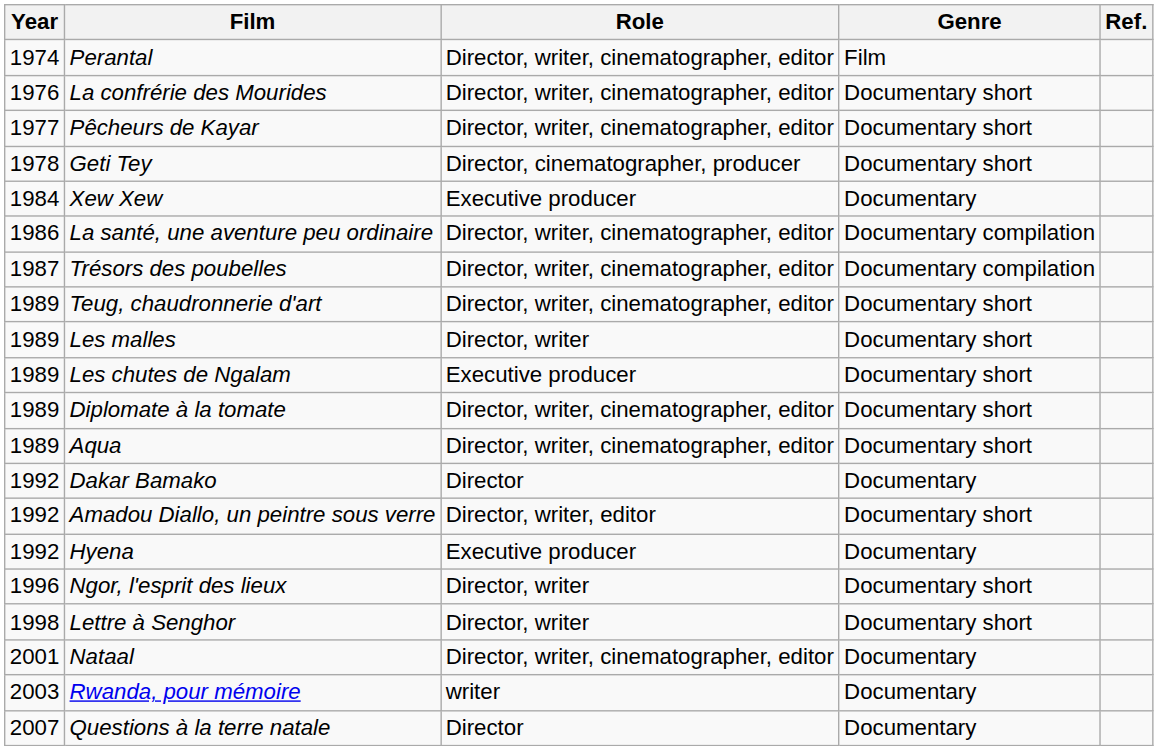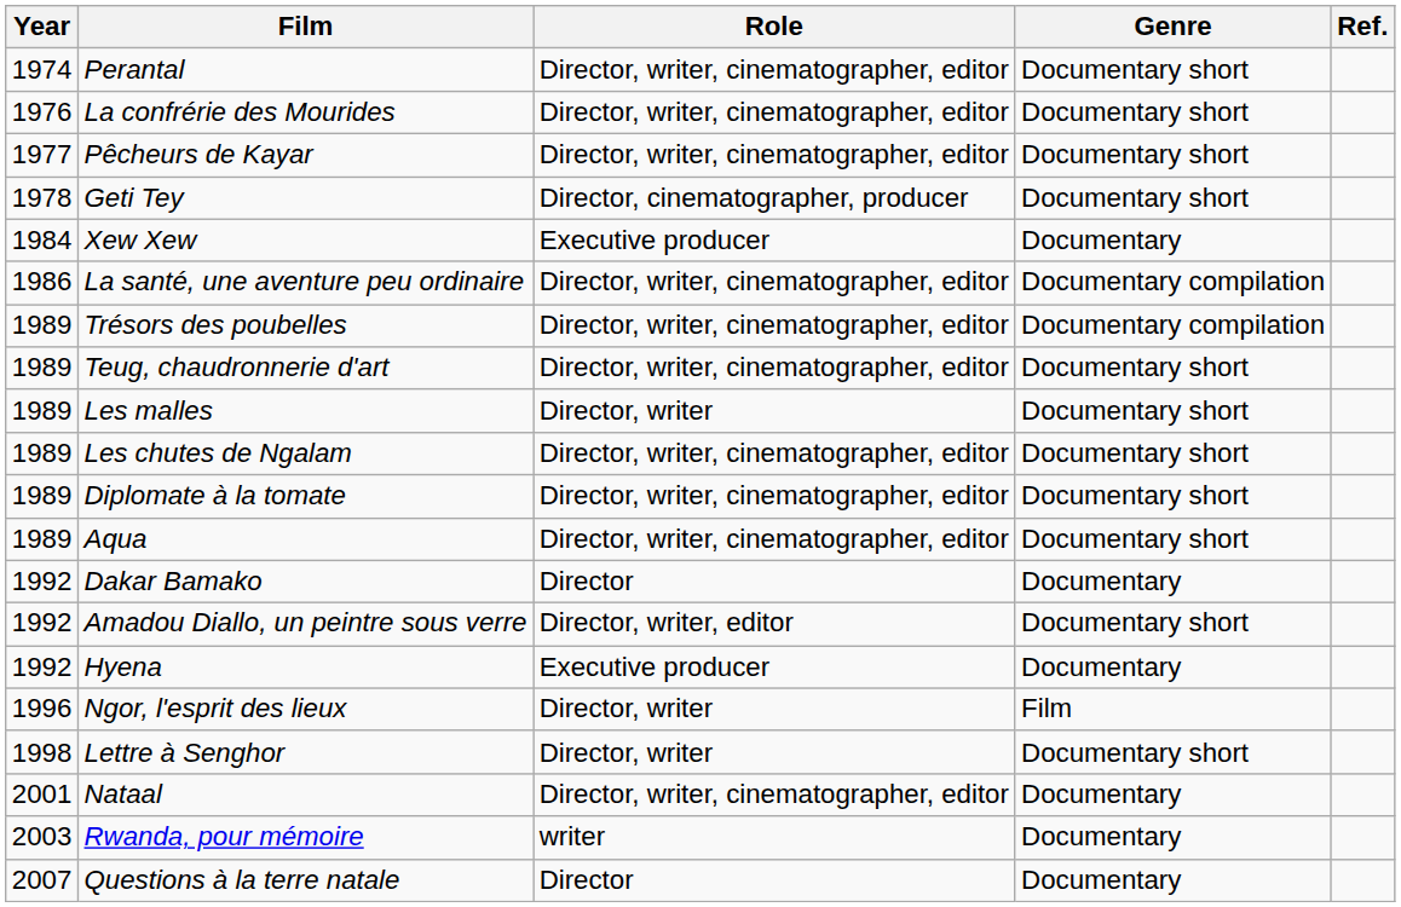 <table class="wikitable">
 <tr>
 <th>Year</th>
 <th>Film</th>
 <th>Role</th>
 <th>Genre</th>
 <th>Ref.</th>
 </tr>
 <tr>
 <td>1974</td>
 <td><em>Perantal</em></td>
 <td>Director, writer, cinematographer, editor</td>
-<td>Film</td>
+<td>Documentary short</td>
 <td></td>
 </tr>
 <tr>
 <td>1976</td>
 <td><em>La confrérie des Mourides</em></td>
 <td>Director, writer, cinematographer, editor</td>
 <td>Documentary short</td>
 <td></td>
 </tr>
 <tr>
 <td>1977</td>
 <td><em>Pêcheurs de Kayar</em></td>
 <td>Director, writer, cinematographer, editor</td>
 <td>Documentary short</td>
 <td></td>
 </tr>
 <tr>
 <td>1978</td>
 <td><em>Geti Tey</em></td>
 <td>Director, cinematographer, producer</td>
 <td>Documentary short</td>
 <td></td>
 </tr>
 <tr>
 <td>1984</td>
 <td><em>Xew Xew</em></td>
 <td>Executive producer</td>
 <td>Documentary</td>
 <td></td>
 </tr>
 <tr>
 <td>1986</td>
 <td><em>La santé, une aventure peu ordinaire</em></td>
 <td>Director, writer, cinematographer, editor</td>
 <td>Documentary compilation</td>
 <td></td>
 </tr>
 <tr>
-<td>1987</td>
+<td>1989</td>
 <td><em>Trésors des poubelles</em></td>
 <td>Director, writer, cinematographer, editor</td>
 <td>Documentary compilation</td>
 <td></td>
 </tr>
 <tr>
 <td>1989</td>
 <td><em>Teug, chaudronnerie d'art</em></td>
 <td>Director, writer, cinematographer, editor</td>
 <td>Documentary short</td>
 <td></td>
 </tr>
 <tr>
 <td>1989</td>
 <td><em>Les malles</em></td>
 <td>Director, writer</td>
 <td>Documentary short</td>
 <td></td>
 </tr>
 <tr>
 <td>1989</td>
 <td><em>Les chutes de Ngalam</em></td>
-<td>Executive producer</td>
+<td>Director, writer, cinematographer, editor</td>
 <td>Documentary short</td>
 <td></td>
 </tr>
 <tr>
 <td>1989</td>
 <td><em>Diplomate à la tomate</em></td>
 <td>Director, writer, cinematographer, editor</td>
 <td>Documentary short</td>
 <td></td>
 </tr>
 <tr>
 <td>1989</td>
 <td><em>Aqua</em></td>
 <td>Director, writer, cinematographer, editor</td>
 <td>Documentary short</td>
 <td></td>
 </tr>
 <tr>
 <td>1992</td>
 <td><em>Dakar Bamako</em></td>
 <td>Director</td>
 <td>Documentary</td>
 <td></td>
 </tr>
 <tr>
 <td>1992</td>
 <td><em>Amadou Diallo, un peintre sous verre</em></td>
 <td>Director, writer, editor</td>
 <td>Documentary short</td>
 <td></td>
 </tr>
 <tr>
 <td>1992</td>
 <td><em>Hyena</em></td>
 <td>Executive producer</td>
 <td>Documentary</td>
 <td></td>
 </tr>
 <tr>
 <td>1996</td>
 <td><em>Ngor, l'esprit des lieux</em></td>
 <td>Director, writer</td>
-<td>Documentary short</td>
+<td>Film</td>
 <td></td>
 </tr>
 <tr>
 <td>1998</td>
 <td><em>Lettre à Senghor</em></td>
 <td>Director, writer</td>
 <td>Documentary short</td>
 <td></td>
 </tr>
 <tr>
 <td>2001</td>
 <td><em>Nataal</em></td>
 <td>Director, writer, cinematographer, editor</td>
 <td>Documentary</td>
 <td></td>
 </tr>
 <tr>
 <td>2003</td>
 <td><em><a href='#'>Rwanda, pour mémoire</a></em></td>
 <td>writer</td>
 <td>Documentary</td>
 <td></td>
 </tr>
 <tr>
 <td>2007</td>
 <td><em>Questions à la terre natale</em></td>
 <td>Director</td>
 <td>Documentary</td>
 <td></td>
 </tr>
 </table>
